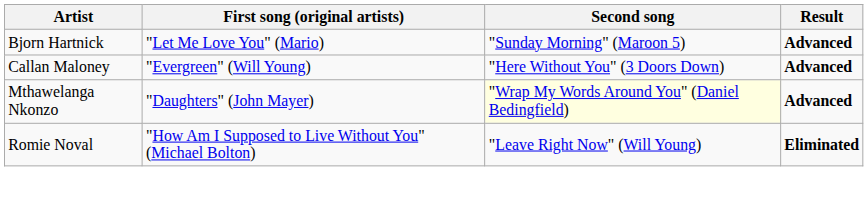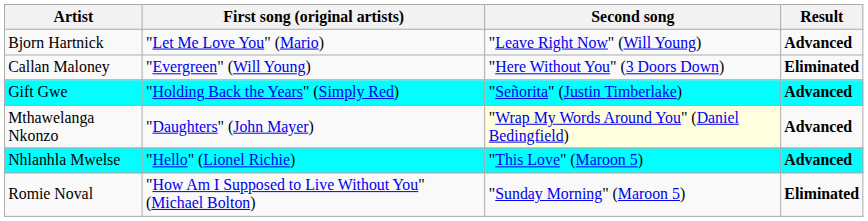 <table class=wikitable>
 <tr>
 <th>Artist</th>
 <th>First song (original artists)</th>
 <th>Second song</th>
 <th>Result</th>
 </tr>
 <tr>
 <td>Bjorn Hartnick</td>
 <td>"<a href='#'>Let Me Love You</a>" (<a href='#'>Mario</a>)</td>
-<td>"<a href='#'>Sunday Morning</a>" (<a href='#'>Maroon 5</a>)</td>
+<td>"<a href='#'>Leave Right Now</a>" (<a href='#'>Will Young</a>)</td>
 <td><strong>Advanced</strong></td>
 </tr>
 <tr>
 <td>Callan Maloney</td>
 <td>"<a href='#'>Evergreen</a>" (<a href='#'>Will Young</a>)</td>
 <td>"<a href='#'>Here Without You</a>" (<a href='#'>3 Doors Down</a>)</td>
+<td><strong>Eliminated</strong></td>
+</tr>
+<tr style="background:cyan;">
+<td>Gift Gwe</td>
+<td>"<a href='#'>Holding Back the Years</a>" (<a href='#'>Simply Red</a>)</td>
+<td>"<a href='#'>Señorita</a>" (<a href='#'>Justin Timberlake</a>)</td>
 <td><strong>Advanced</strong></td>
 </tr>
 <tr>
 <td>Mthawelanga Nkonzo</td>
 <td>"<a href='#'>Daughters</a>" (<a href='#'>John Mayer</a>)</td>
 <td style="background: lightyellow;">"<a href='#'>Wrap My Words Around You</a>" (<a href='#'>Daniel Bedingfield</a>)</td>
 <td><strong>Advanced</strong></td>
 </tr>
+<tr style="background:cyan;">
+<td>Nhlanhla Mwelse</td>
+<td>"<a href='#'>Hello</a>" (<a href='#'>Lionel Richie</a>)</td>
+<td>"<a href='#'>This Love</a>" (<a href='#'>Maroon 5</a>)</td>
+<td><strong>Advanced</strong></td>
+</tr>
 <tr>
 <td>Romie Noval</td>
 <td>"<a href='#'>How Am I Supposed to Live Without You</a>" (<a href='#'>Michael Bolton</a>)</td>
-<td>"<a href='#'>Leave Right Now</a>" (<a href='#'>Will Young</a>)</td>
+<td>"<a href='#'>Sunday Morning</a>" (<a href='#'>Maroon 5</a>)</td>
 <td><strong>Eliminated</strong></td>
 </tr>
 </table>
